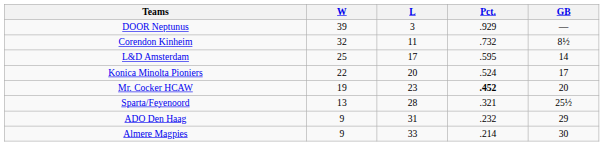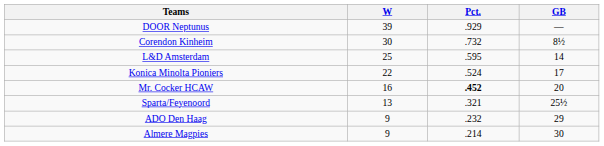 <table class="wikitable" width="50%" style="text-align:center;">
 <tr>
 <th width="30%">Teams</th>
 <th width="7%"><a href='#'>W</a></th>
-<th width="7%"><a href='#'>L</a></th>
 <th width="8%"><a href='#'>Pct.</a></th>
 <th width="7%"><a href='#'>GB</a></th>
 </tr>
 <tr>
 <td><a href='#'>DOOR Neptunus</a></td>
 <td>39</td>
-<td>3</td>
 <td>.929</td>
 <td>—</td>
 </tr>
 <tr>
 <td><a href='#'>Corendon Kinheim</a></td>
-<td>32</td>
-<td>11</td>
+<td>30</td>
 <td>.732</td>
 <td>8½</td>
 </tr>
 <tr>
 <td><a href='#'>L&D Amsterdam</a></td>
 <td>25</td>
-<td>17</td>
 <td>.595</td>
 <td>14</td>
 </tr>
 <tr>
 <td><a href='#'>Konica Minolta Pioniers</a></td>
 <td>22</td>
-<td>20</td>
 <td>.524</td>
 <td>17</td>
 </tr>
 <tr>
 <td><a href='#'>Mr. Cocker HCAW</a></td>
-<td>19</td>
-<td>23</td>
+<td>16</td>
 <td><strong>.452</strong></td>
 <td>20</td>
 </tr>
 <tr>
 <td><a href='#'>Sparta/Feyenoord</a></td>
 <td>13</td>
-<td>28</td>
 <td>.321</td>
 <td>25½</td>
 </tr>
 <tr>
 <td><a href='#'>ADO Den Haag</a></td>
 <td>9</td>
-<td>31</td>
 <td>.232</td>
 <td>29</td>
 </tr>
 <tr>
 <td><a href='#'>Almere Magpies</a></td>
 <td>9</td>
-<td>33</td>
 <td>.214</td>
 <td>30</td>
 </tr>
 </table>
